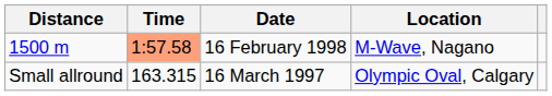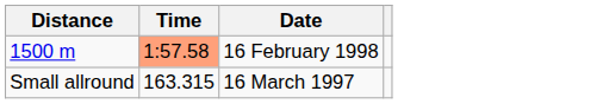 <table class="wikitable">
 <tr>
 <th>Distance</th>
 <th>Time</th>
 <th>Date</th>
-<th>Location</th>
 <th></th>
 </tr>
 <tr>
 <td><a href='#'>1500 m</a></td>
 <td style="background: lightsalmon;">1:57.58</td>
 <td>16 February 1998</td>
-<td align="left"><a href='#'>M-Wave</a>, Nagano</td>
 <td></td>
 </tr>
 <tr>
 <td>Small allround</td>
 <td>163.315</td>
 <td>16 March 1997</td>
-<td align="left"><a href='#'>Olympic Oval</a>, Calgary</td>
 <td></td>
 </tr>
 </table>
